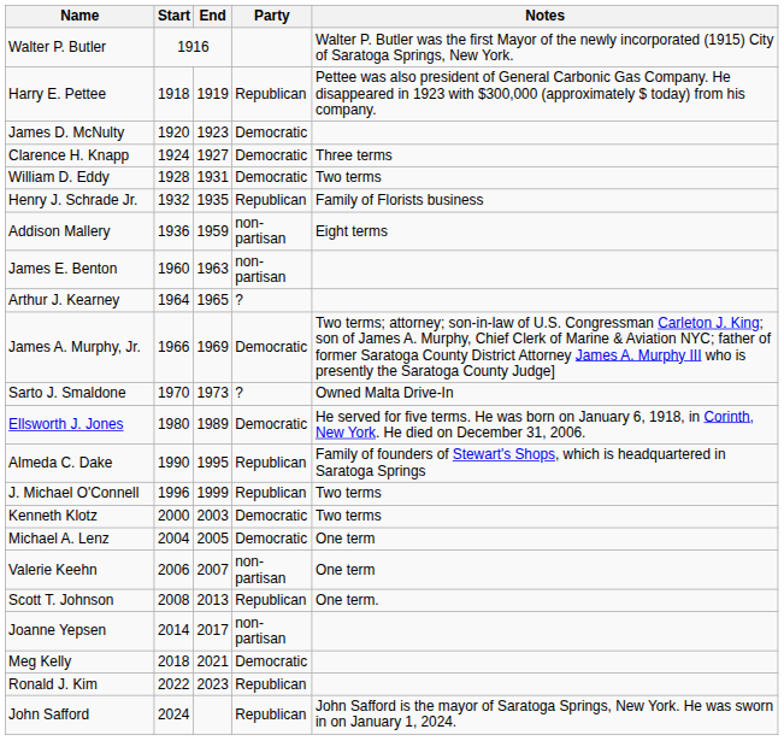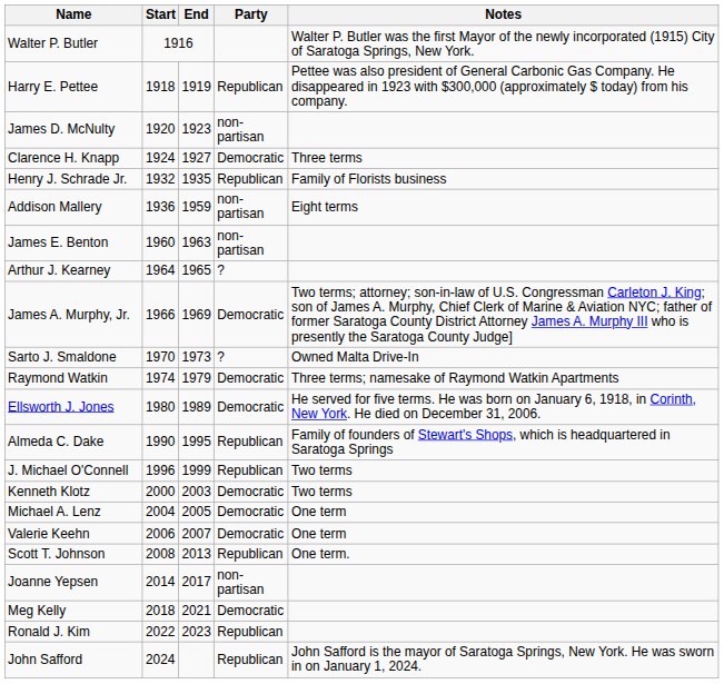 <table class="wikitable">
 <tr>
 <th style="width:10em">Name</th>
 <th>Start</th>
 <th>End</th>
 <th>Party</th>
 <th>Notes</th>
 </tr>
 <tr>
 <td>Walter P. Butler</td>
 <td colspan=2 align=center>1916</td>
 <td></td>
 <td>Walter P. Butler was the first Mayor of the newly incorporated (1915) City of Saratoga Springs, New York.</td>
 </tr>
 <tr>
 <td>Harry E. Pettee</td>
 <td>1918</td>
 <td>1919</td>
 <td>Republican</td>
 <td>Pettee was also president of General Carbonic Gas Company. He disappeared in 1923 with $300,000 (approximately $ today) from his company.</td>
 </tr>
 <tr>
 <td>James D. McNulty</td>
 <td>1920</td>
 <td>1923</td>
-<td>Democratic</td>
+<td>non-partisan</td>
 <td></td>
 </tr>
 <tr>
 <td>Clarence H. Knapp</td>
 <td>1924</td>
 <td>1927</td>
 <td>Democratic</td>
 <td>Three terms</td>
-</tr>
-<tr>
-<td>William D. Eddy</td>
-<td>1928</td>
-<td>1931</td>
-<td>Democratic</td>
-<td>Two terms</td>
 </tr>
 <tr>
 <td>Henry J. Schrade Jr.</td>
 <td>1932</td>
 <td>1935</td>
 <td>Republican</td>
 <td>Family of Florists business</td>
 </tr>
 <tr>
 <td>Addison Mallery</td>
 <td>1936</td>
 <td>1959</td>
 <td>non-partisan</td>
 <td>Eight terms</td>
 </tr>
 <tr>
 <td>James E. Benton</td>
 <td>1960</td>
 <td>1963</td>
 <td>non-partisan</td>
 <td></td>
 </tr>
 <tr>
 <td>Arthur J. Kearney</td>
 <td>1964</td>
 <td>1965</td>
 <td>?</td>
 <td></td>
 </tr>
 <tr>
 <td>James A. Murphy, Jr.</td>
 <td>1966</td>
 <td>1969</td>
 <td>Democratic</td>
 <td>Two terms; attorney; son-in-law of U.S. Congressman <a href='#'>Carleton J. King</a>; son of James A. Murphy, Chief Clerk of Marine & Aviation NYC; father of former Saratoga County District Attorney <a href='#'>James A. Murphy III</a> who is presently the Saratoga County Judge]</td>
 </tr>
 <tr>
 <td>Sarto J. Smaldone</td>
 <td>1970</td>
 <td>1973</td>
 <td>?</td>
 <td>Owned Malta Drive-In</td>
 </tr>
 <tr>
+<td>Raymond Watkin</td>
+<td>1974</td>
+<td>1979</td>
+<td>Democratic</td>
+<td>Three terms; namesake of Raymond Watkin Apartments</td>
+</tr>
+<tr>
 <td><a href='#'>Ellsworth J. Jones</a></td>
 <td>1980</td>
 <td>1989</td>
 <td>Democratic</td>
 <td>He served for five terms. He was born on January 6, 1918, in <a href='#'>Corinth, New York</a>. He died on December 31, 2006.</td>
 </tr>
 <tr>
 <td>Almeda C. Dake</td>
 <td>1990</td>
 <td>1995</td>
 <td>Republican</td>
 <td>Family of founders of <a href='#'>Stewart's Shops</a>, which is headquartered in Saratoga Springs</td>
 </tr>
 <tr>
 <td>J. Michael O'Connell</td>
 <td>1996</td>
 <td>1999</td>
 <td>Republican</td>
 <td>Two terms</td>
 </tr>
 <tr>
 <td>Kenneth Klotz</td>
 <td>2000</td>
 <td>2003</td>
 <td>Democratic</td>
 <td>Two terms</td>
 </tr>
 <tr>
 <td>Michael A. Lenz</td>
 <td>2004</td>
 <td>2005</td>
 <td>Democratic</td>
 <td>One term</td>
 </tr>
 <tr>
 <td>Valerie Keehn</td>
 <td>2006</td>
 <td>2007</td>
-<td>non-partisan</td>
+<td>Democratic</td>
 <td>One term</td>
 </tr>
 <tr>
 <td>Scott T. Johnson</td>
 <td>2008</td>
 <td>2013</td>
 <td>Republican</td>
 <td>One term.</td>
 </tr>
 <tr>
 <td>Joanne Yepsen</td>
 <td>2014</td>
 <td>2017</td>
 <td>non-partisan</td>
 <td></td>
 </tr>
 <tr>
 <td>Meg Kelly</td>
 <td>2018</td>
 <td>2021</td>
 <td>Democratic</td>
 <td></td>
 </tr>
 <tr>
 <td>Ronald J. Kim</td>
 <td>2022</td>
 <td>2023</td>
 <td>Republican</td>
 <td></td>
 </tr>
 <tr>
 <td>John Safford</td>
 <td>2024</td>
 <td> </td>
 <td>Republican</td>
 <td>John Safford is the mayor of Saratoga Springs, New York. He was sworn in on January 1, 2024.</td>
 </tr>
 </table>
